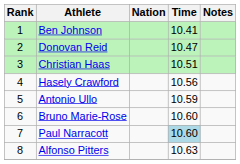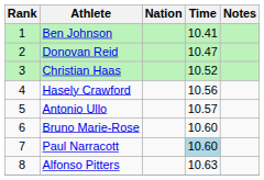 <table class="wikitable sortable" style="text-align:center">
 <tr>
 <th>Rank</th>
 <th>Athlete</th>
 <th>Nation</th>
 <th>Time</th>
 <th>Notes</th>
 </tr>
 <tr bgcolor=bbf3bb>
 <td>1</td>
 <td align=left><a href='#'>Ben Johnson</a></td>
 <td align=left></td>
 <td>10.41</td>
 <td></td>
 </tr>
 <tr bgcolor=bbf3bb>
 <td>2</td>
 <td align=left><a href='#'>Donovan Reid</a></td>
 <td align=left></td>
 <td>10.47</td>
 <td></td>
 </tr>
 <tr bgcolor=bbf3bb>
 <td>3</td>
 <td align=left><a href='#'>Christian Haas</a></td>
 <td align=left></td>
-<td>10.51</td>
+<td>10.52</td>
 <td></td>
 </tr>
 <tr>
 <td>4</td>
 <td align=left><a href='#'>Hasely Crawford</a></td>
 <td align=left></td>
 <td>10.56</td>
 <td></td>
 </tr>
 <tr>
 <td>5</td>
 <td align=left><a href='#'>Antonio Ullo</a></td>
 <td align=left></td>
-<td>10.59</td>
+<td>10.57</td>
 <td></td>
 </tr>
 <tr>
 <td>6</td>
 <td align=left><a href='#'>Bruno Marie-Rose</a></td>
 <td align=left></td>
 <td>10.60</td>
 <td></td>
 </tr>
 <tr>
 <td>7</td>
 <td align=left><a href='#'>Paul Narracott</a></td>
 <td align=left></td>
 <td style="background: lightblue;">10.60</td>
 <td></td>
 </tr>
 <tr>
 <td>8</td>
 <td align=left><a href='#'>Alfonso Pitters</a></td>
 <td align=left></td>
 <td>10.63</td>
 <td></td>
 </tr>
 <tr>
 </tr>
 </table>
